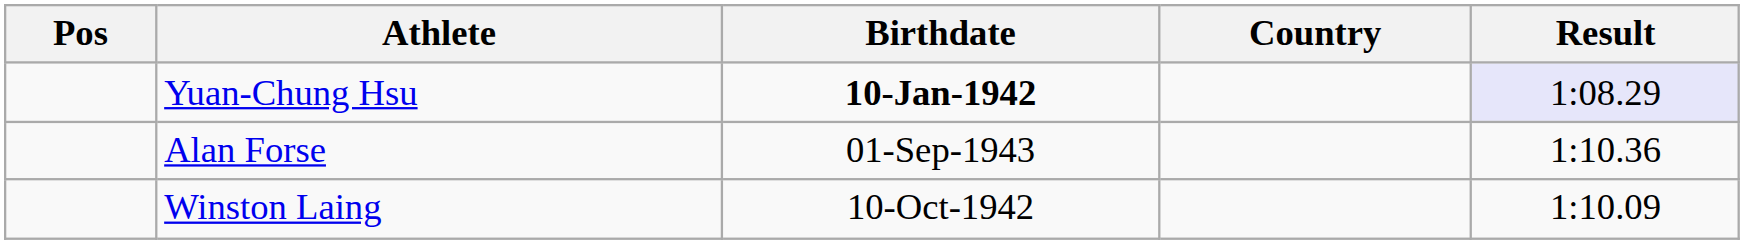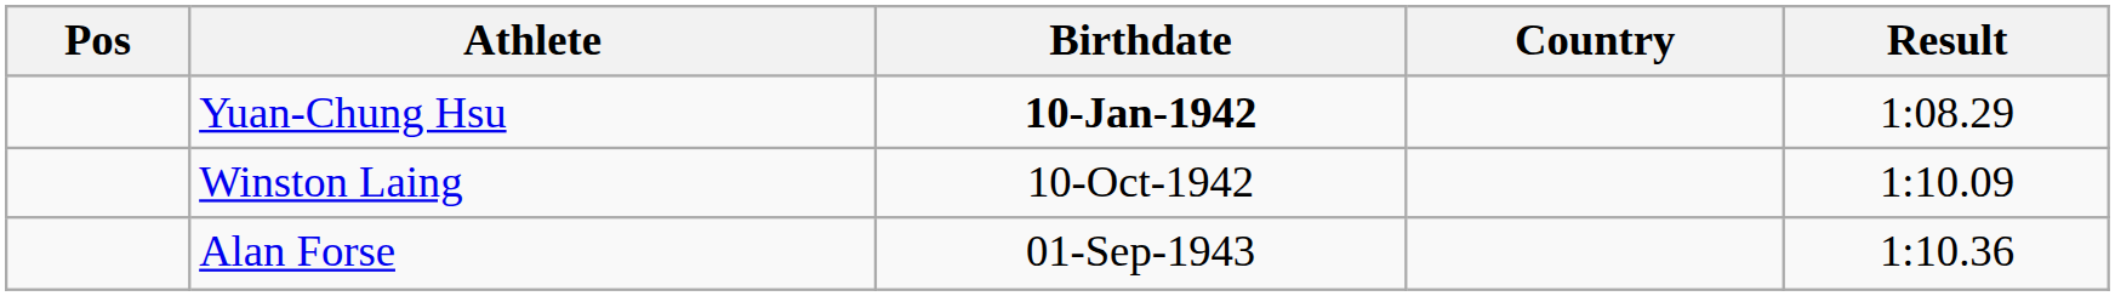 <table class="wikitable"  style="text-align:center; width:60%;">
 <tr>
 <th>Pos</th>
 <th>Athlete</th>
 <th>Birthdate</th>
 <th>Country</th>
 <th>Result</th>
 </tr>
 <tr>
 <td align=center></td>
 <td align=left><a href='#'>Yuan-Chung Hsu</a></td>
 <td><strong>10-Jan-1942</strong></td>
 <td align=left></td>
-<td style="background: lavender;">1:08.29</td>
+<td>1:08.29</td>
+</tr>
+<tr>
+<td align=center></td>
+<td align=left><a href='#'>Winston Laing</a></td>
+<td>10-Oct-1942</td>
+<td align=left></td>
+<td>1:10.09</td>
 </tr>
 <tr>
 <td align=center></td>
 <td align=left><a href='#'>Alan Forse</a></td>
 <td>01-Sep-1943</td>
 <td align=left></td>
 <td>1:10.36</td>
 </tr>
-<tr>
-<td align=center></td>
-<td align=left><a href='#'>Winston Laing</a></td>
-<td>10-Oct-1942</td>
-<td align=left></td>
-<td>1:10.09</td>
-</tr>
 </table>
